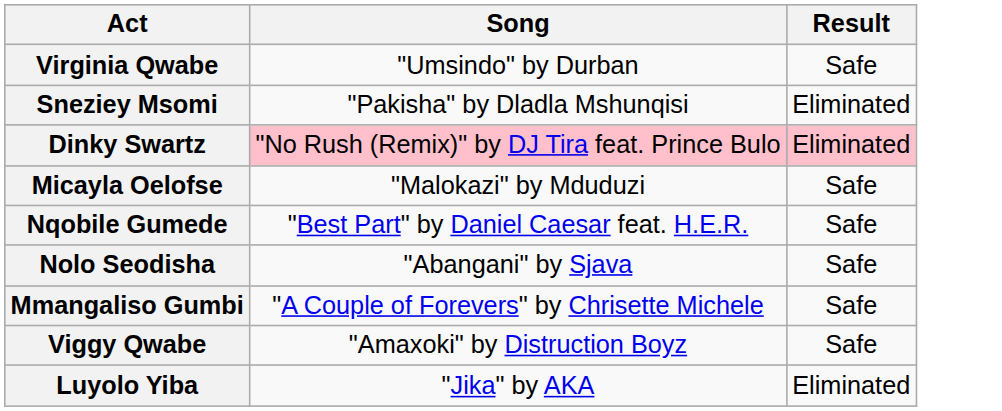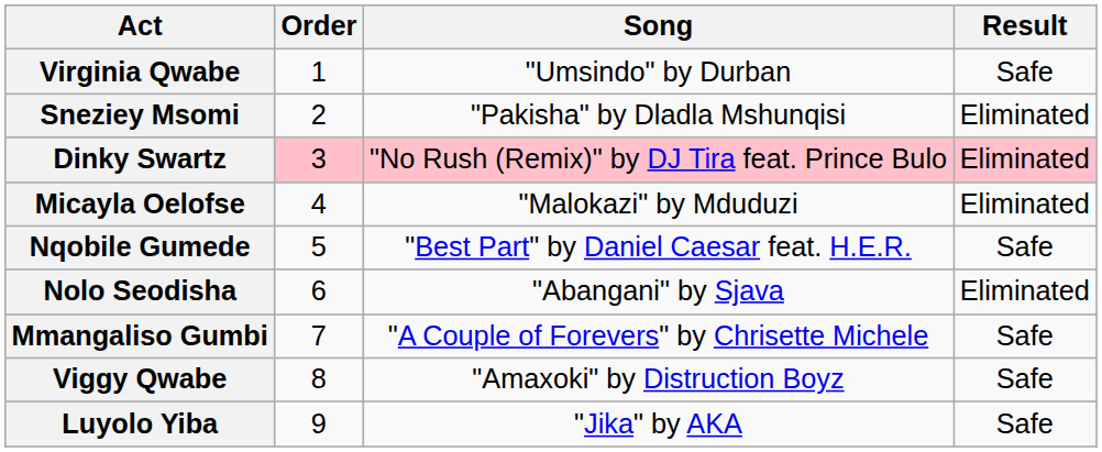 <table class="wikitable plainrowheaders" style="text-align:center;">
 <tr>
 <th scope="col">Act</th>
+<th scope="col">Order</th>
 <th scope="col">Song</th>
 <th scope="col">Result</th>
 </tr>
 <tr>
 <th scope=row>Virginia Qwabe</th>
+<td>1</td>
 <td>"Umsindo" by Durban</td>
 <td>Safe</td>
 </tr>
 <tr>
 <th scope=row>Sneziey Msomi</th>
+<td>2</td>
 <td>"Pakisha" by Dladla Mshunqisi</td>
 <td>Eliminated</td>
 </tr>
 <tr style="background:pink;">
 <th scope=row>Dinky Swartz</th>
+<td>3</td>
 <td>"No Rush (Remix)" by <a href='#'>DJ Tira</a> feat. Prince Bulo</td>
 <td>Eliminated</td>
 </tr>
 <tr>
 <th scope=row>Micayla Oelofse</th>
+<td>4</td>
 <td>"Malokazi" by Mduduzi</td>
-<td>Safe</td>
+<td>Eliminated</td>
 </tr>
 <tr>
 <th scope=row>Nqobile Gumede</th>
+<td>5</td>
 <td>"<a href='#'>Best Part</a>" by <a href='#'>Daniel Caesar</a> feat. <a href='#'>H.E.R.</a></td>
 <td>Safe</td>
 </tr>
 <tr>
 <th scope=row>Nolo Seodisha</th>
+<td>6</td>
 <td>"Abangani" by <a href='#'>Sjava</a></td>
-<td>Safe</td>
+<td>Eliminated</td>
 </tr>
 <tr>
 <th scope=row>Mmangaliso Gumbi</th>
+<td>7</td>
 <td>"<a href='#'>A Couple of Forevers</a>" by <a href='#'>Chrisette Michele</a></td>
 <td>Safe</td>
 </tr>
 <tr>
 <th scope=row>Viggy Qwabe</th>
+<td>8</td>
 <td>"Amaxoki" by <a href='#'>Distruction Boyz</a></td>
 <td>Safe</td>
 </tr>
 <tr>
 <th scope=row>Luyolo Yiba</th>
+<td>9</td>
 <td>"<a href='#'>Jika</a>" by <a href='#'>AKA</a></td>
-<td>Eliminated</td>
+<td>Safe</td>
 </tr>
 </table>
